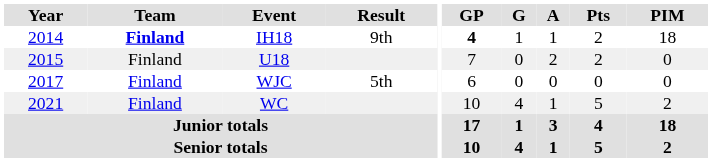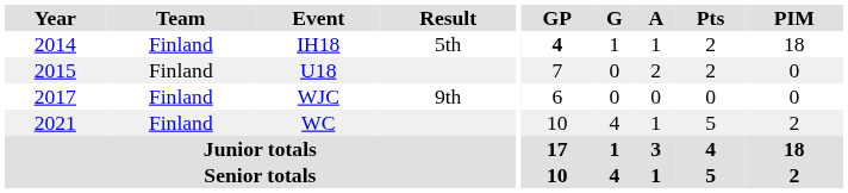 <table border="0" cellpadding="1" cellspacing="0" ID="Table3" style="text-align:center; width:40em">
 <tr ALIGN="center" bgcolor="#e0e0e0">
 <th>Year</th>
 <th>Team</th>
 <th>Event</th>
 <th>Result</th>
 <th rowspan="99" bgcolor="#ffffff"></th>
 <th>GP</th>
 <th>G</th>
 <th>A</th>
 <th>Pts</th>
 <th>PIM</th>
 </tr>
 <tr>
 <td><a href='#'>2014</a></td>
-<td><strong><a href='#'>Finland</a></strong></td>
+<td><a href='#'>Finland</a></td>
 <td><a href='#'>IH18</a></td>
-<td>9th</td>
+<td>5th</td>
 <td><strong>4</strong></td>
 <td>1</td>
 <td>1</td>
 <td>2</td>
 <td>18</td>
 </tr>
 <tr bgcolor="#f0f0f0">
 <td><a href='#'>2015</a></td>
 <td>Finland</td>
 <td><a href='#'>U18</a></td>
 <td></td>
 <td>7</td>
 <td>0</td>
 <td>2</td>
 <td>2</td>
 <td>0</td>
 </tr>
 <tr>
 <td><a href='#'>2017</a></td>
 <td><a href='#'>Finland</a></td>
 <td><a href='#'>WJC</a></td>
-<td>5th</td>
+<td>9th</td>
 <td>6</td>
 <td>0</td>
 <td>0</td>
 <td>0</td>
 <td>0</td>
 </tr>
 <tr bgcolor="#f0f0f0">
 <td><a href='#'>2021</a></td>
 <td><a href='#'>Finland</a></td>
 <td><a href='#'>WC</a></td>
 <td></td>
 <td>10</td>
 <td>4</td>
 <td>1</td>
 <td>5</td>
 <td>2</td>
 </tr>
 <tr bgcolor="#e0e0e0">
 <th colspan="4">Junior totals</th>
 <th>17</th>
 <th>1</th>
 <th>3</th>
 <th>4</th>
 <th>18</th>
 </tr>
 <tr bgcolor="#e0e0e0">
 <th colspan="4">Senior totals</th>
 <th>10</th>
 <th>4</th>
 <th>1</th>
 <th>5</th>
 <th>2</th>
 </tr>
 </table>
